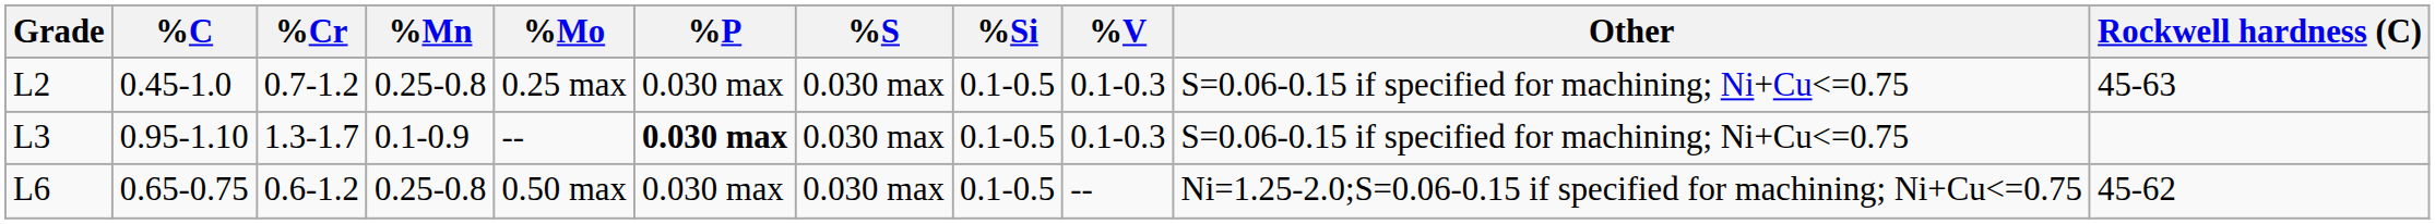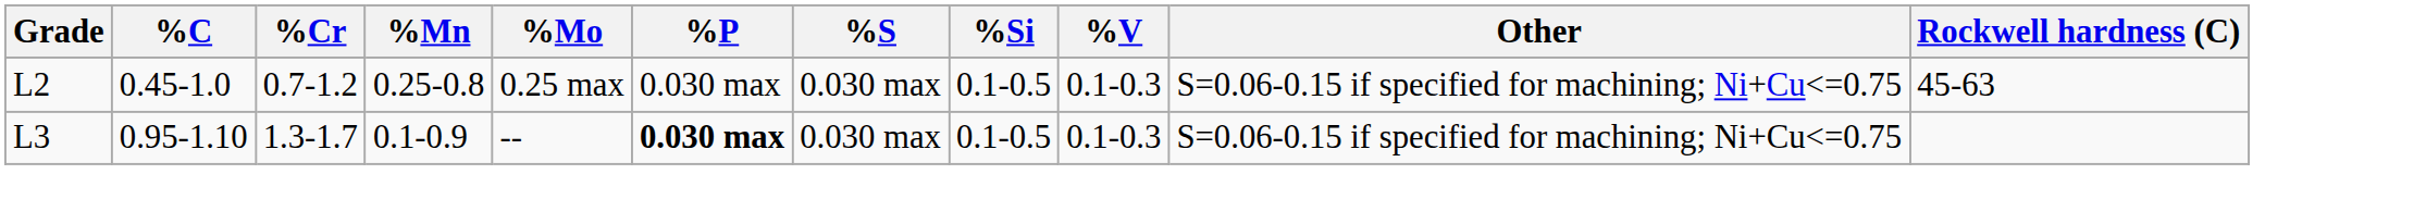 <table class="wikitable">
 <tr>
 <th>Grade</th>
 <th>%<a href='#'>C</a></th>
 <th>%<a href='#'>Cr</a></th>
 <th>%<a href='#'>Mn</a></th>
 <th>%<a href='#'>Mo</a></th>
 <th>%<a href='#'>P</a></th>
 <th>%<a href='#'>S</a></th>
 <th>%<a href='#'>Si</a></th>
 <th>%<a href='#'>V</a></th>
 <th>Other</th>
 <th><a href='#'>Rockwell hardness</a> (C)</th>
 </tr>
 <tr>
 <td>L2</td>
 <td>0.45-1.0</td>
 <td>0.7-1.2</td>
 <td>0.25-0.8</td>
 <td>0.25 max</td>
 <td>0.030 max</td>
 <td>0.030 max</td>
 <td>0.1-0.5</td>
 <td>0.1-0.3</td>
 <td>S=0.06-0.15 if specified for machining; <a href='#'>Ni</a>+<a href='#'>Cu</a><=0.75</td>
 <td>45-63</td>
 </tr>
 <tr>
 <td>L3</td>
 <td>0.95-1.10</td>
 <td>1.3-1.7</td>
 <td>0.1-0.9</td>
 <td>--</td>
 <td><strong>0.030 max</strong></td>
 <td>0.030 max</td>
 <td>0.1-0.5</td>
 <td>0.1-0.3</td>
 <td>S=0.06-0.15 if specified for machining; Ni+Cu<=0.75</td>
 </tr>
-<tr>
-<td>L6</td>
-<td>0.65-0.75</td>
-<td>0.6-1.2</td>
-<td>0.25-0.8</td>
-<td>0.50 max</td>
-<td>0.030 max</td>
-<td>0.030 max</td>
-<td>0.1-0.5</td>
-<td>--</td>
-<td>Ni=1.25-2.0;S=0.06-0.15 if specified for machining; Ni+Cu<=0.75</td>
-<td>45-62</td>
-</tr>
 </table>
